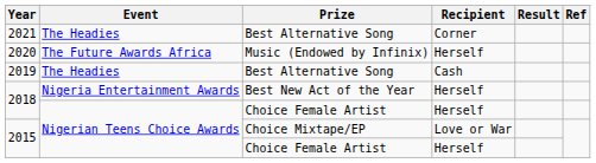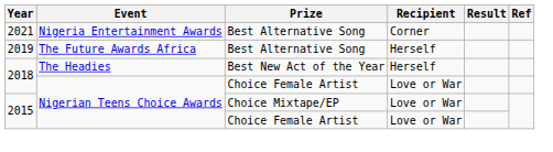 <table class="wikitable">
 <tr>
 <th>Year</th>
 <th>Event</th>
 <th>Prize</th>
 <th>Recipient</th>
 <th>Result</th>
 <th>Ref</th>
 </tr>
 <tr>
 <td rowspan="">2021</td>
-<td rowspan=""><a href='#'>The Headies</a></td>
+<td><a href='#'>Nigeria Entertainment Awards</a></td>
 <td>Best Alternative Song</td>
 <td rowspan="">Corner</td>
 <td></td>
 <td rowspan=""></td>
 </tr>
 <tr>
-<td rowspan="">2020</td>
+<td rowspan="">2019</td>
 <td rowspan=""><a href='#'>The Future Awards Africa</a></td>
-<td N/A>Music (Endowed by Infinix)</td>
+<td>Best Alternative Song</td>
 <td rowspan="">Herself</td>
 <td></td>
 <td rowspan=""></td>
 </tr>
 <tr>
-<td rowspan="">2019</td>
+<td rowspan="2">2018</td>
 <td rowspan=""><a href='#'>The Headies</a></td>
-<td>Best Alternative Song</td>
-<td rowspan="">Cash</td>
-<td></td>
-<td rowspan=""></td>
-</tr>
-<tr>
-<td rowspan="2">2018</td>
-<td><a href='#'>Nigeria Entertainment Awards</a></td>
 <td N/A>Best New Act of the Year</td>
 <td rowspan="">Herself</td>
 <td></td>
 <td rowspan=""></td>
 </tr>
 <tr>
 <td rowspan="3"><a href='#'>Nigerian Teens Choice Awards</a></td>
 <td N/A>Choice Female Artist</td>
-<td rowspan="">Herself</td>
+<td rowspan="">Love or War</td>
 <td></td>
 <td rowspan=""></td>
 </tr>
 <tr>
 <td rowspan="2">2015</td>
 <td N/A>Choice Mixtape/EP</td>
 <td rowspan="">Love or War</td>
 <td></td>
 <td rowspan="2"></td>
 </tr>
 <tr>
 <td N/A>Choice Female Artist</td>
-<td rowspan="">Herself</td>
+<td rowspan="">Love or War</td>
 <td></td>
 </tr>
 </table>
